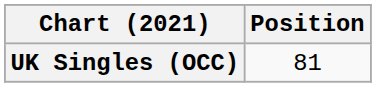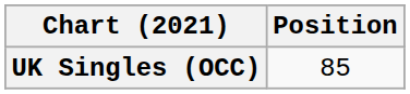 <table class="wikitable sortable plainrowheaders">
 <tr>
 <th scope="col">Chart (2021)</th>
 <th scope="col">Position</th>
 </tr>
 <tr>
 <th scope="row">UK Singles (OCC)</th>
-<td style="text-align:center;">81</td>
+<td style="text-align:center;">85</td>
 </tr>
 </table>
